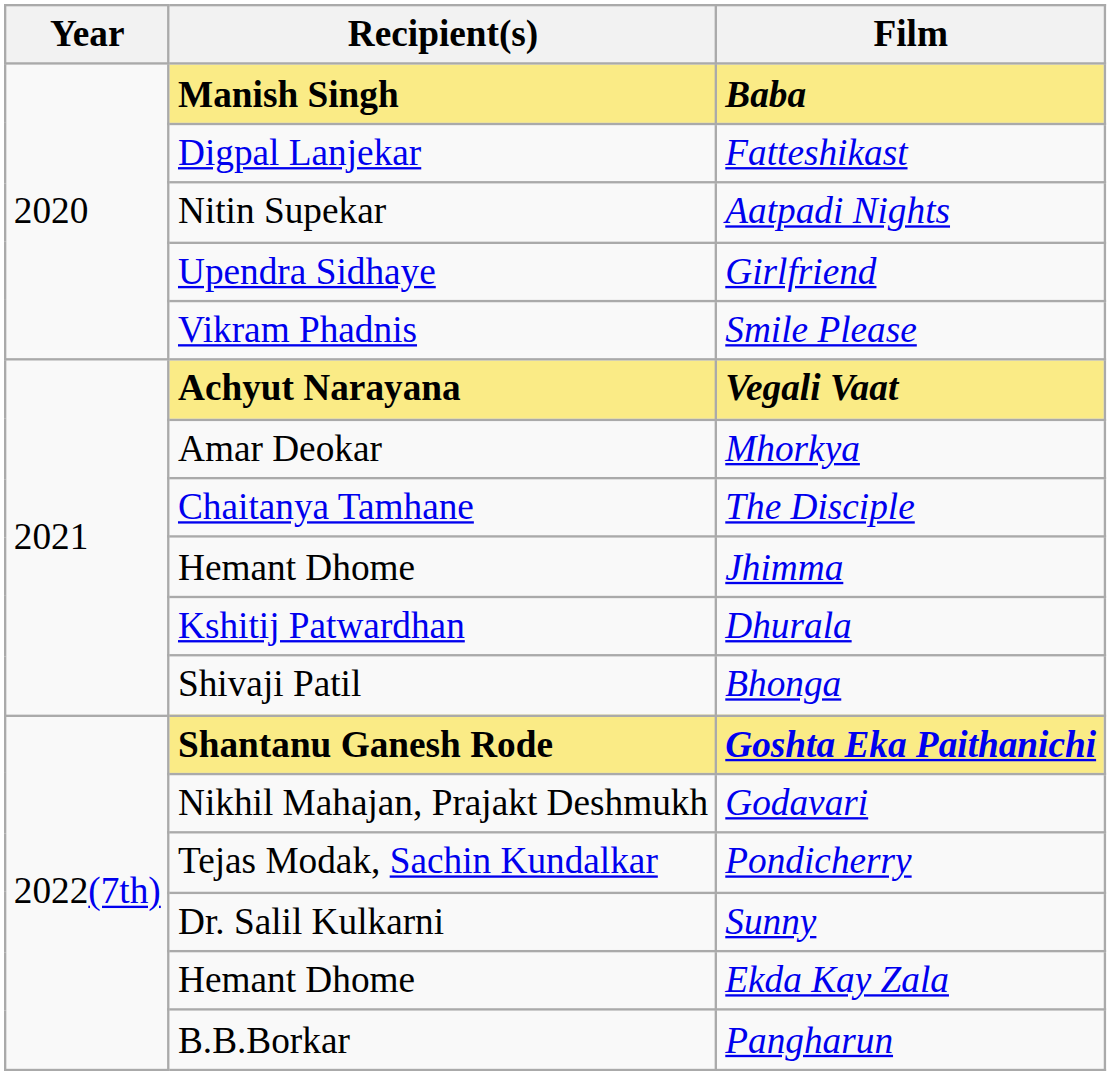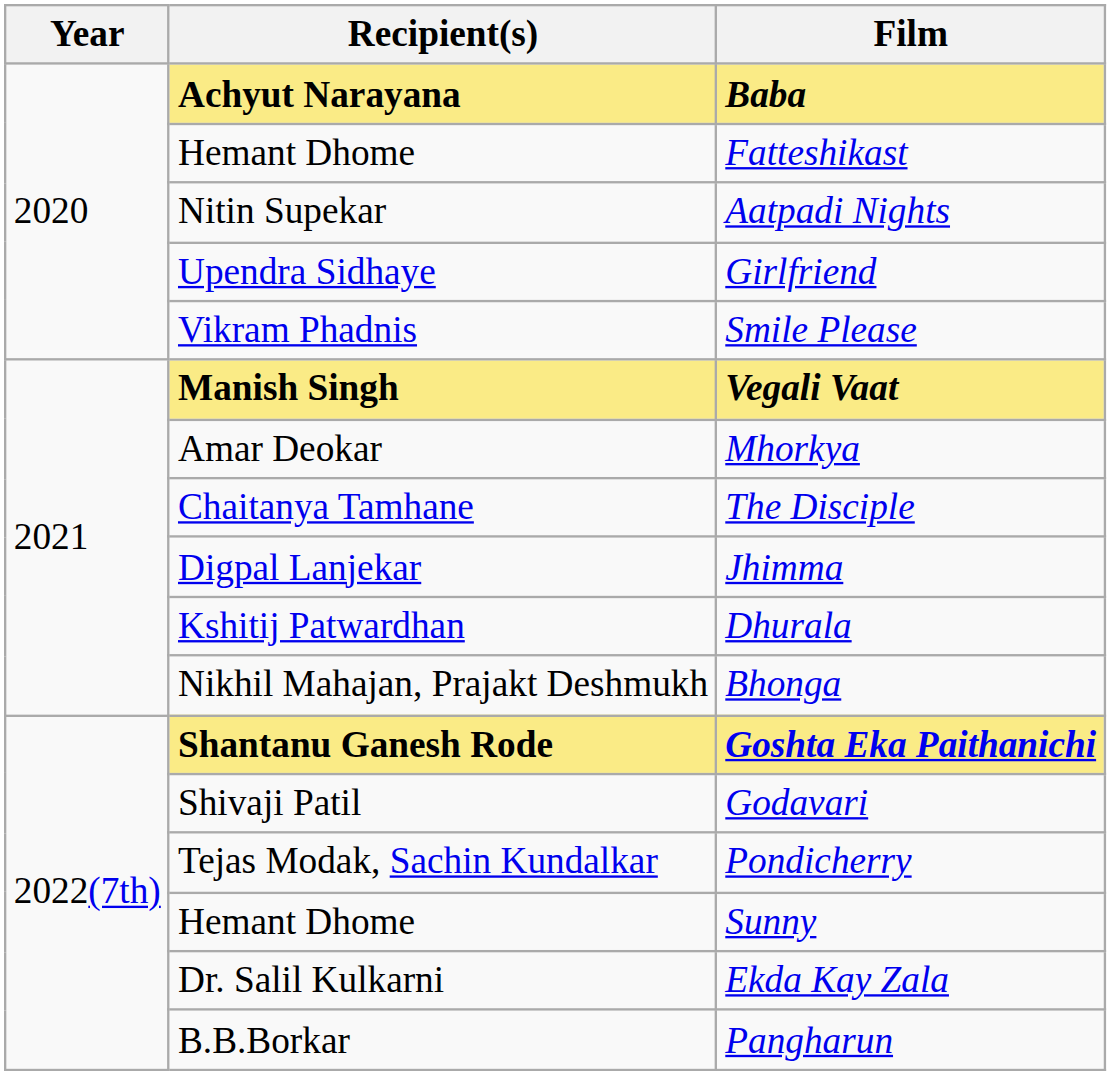 <table class="wikitable">
 <tr>
 <th>Year</th>
 <th>Recipient(s)</th>
 <th>Film</th>
 </tr>
 <tr>
 <td rowspan="5">2020</td>
-<td style="background:#FAEB86;"><strong>Manish Singh</strong></td>
+<td style="background:#FAEB86;"><strong>Achyut Narayana</strong></td>
 <td style="background:#FAEB86;"><strong><em>Baba</em></strong></td>
 </tr>
 <tr>
-<td><a href='#'>Digpal Lanjekar</a></td>
+<td>Hemant Dhome</td>
 <td><em><a href='#'>Fatteshikast</a></em></td>
 </tr>
 <tr>
 <td>Nitin Supekar</td>
 <td><em><a href='#'>Aatpadi Nights</a></em></td>
 </tr>
 <tr>
 <td><a href='#'>Upendra Sidhaye</a></td>
 <td><a href='#'><em>Girlfriend</em></a></td>
 </tr>
 <tr>
 <td><a href='#'>Vikram Phadnis</a></td>
 <td><a href='#'><em>Smile Please</em></a></td>
 </tr>
 <tr>
 <td rowspan="6">2021</td>
-<td style="background:#FAEB86;"><strong>Achyut Narayana</strong></td>
+<td style="background:#FAEB86;"><strong>Manish Singh</strong></td>
 <td style="background:#FAEB86;"><strong><em>Vegali Vaat</em></strong></td>
 </tr>
 <tr>
 <td>Amar Deokar</td>
 <td><em><a href='#'>Mhorkya</a></em></td>
 </tr>
 <tr>
 <td><a href='#'>Chaitanya Tamhane</a></td>
 <td><a href='#'><em>The Disciple</em></a></td>
 </tr>
 <tr>
-<td>Hemant Dhome</td>
+<td><a href='#'>Digpal Lanjekar</a></td>
 <td><em><a href='#'>Jhimma</a></em></td>
 </tr>
 <tr>
 <td><a href='#'>Kshitij Patwardhan</a></td>
 <td><em><a href='#'>Dhurala</a></em></td>
 </tr>
 <tr>
-<td>Shivaji Patil</td>
+<td>Nikhil Mahajan, Prajakt Deshmukh</td>
 <td><em><a href='#'>Bhonga</a></em></td>
 </tr>
 <tr>
 <td rowspan="6">2022<a href='#'>(7th)</a></td>
 <td style="background:#FAEB86;"><strong>Shantanu Ganesh Rode</strong></td>
 <td style="background:#FAEB86;"><strong><em><a href='#'>Goshta Eka Paithanichi</a></em></strong></td>
 </tr>
 <tr>
-<td>Nikhil Mahajan, Prajakt Deshmukh</td>
+<td>Shivaji Patil</td>
 <td><a href='#'><em>Godavari</em></a></td>
 </tr>
 <tr>
 <td>Tejas Modak, <a href='#'>Sachin Kundalkar</a></td>
 <td><a href='#'><em>Pondicherry</em></a></td>
 </tr>
 <tr>
-<td>Dr. Salil Kulkarni</td>
+<td>Hemant Dhome</td>
 <td><a href='#'><em>Sunny</em></a></td>
 </tr>
 <tr>
-<td>Hemant Dhome</td>
+<td>Dr. Salil Kulkarni</td>
 <td><a href='#'><em>Ekda Kay Zala</em></a></td>
 </tr>
 <tr>
 <td>B.B.Borkar</td>
 <td><a href='#'><em>Pangharun</em></a></td>
 </tr>
 </table>
